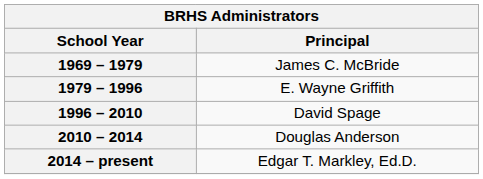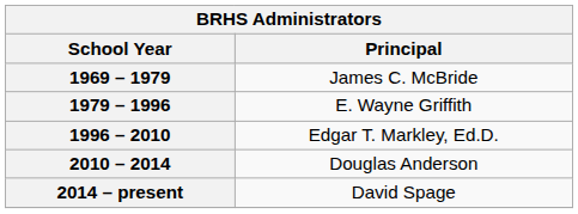 <table class="wikitable collapsible" style="width:500px;">
 <tr>
 <th colspan=3>BRHS Administrators</th>
 </tr>
 <tr style="background:#ccc; text-align:center;">
 <th><strong>School Year</strong></th>
 <th><strong>Principal</strong></th>
 </tr>
 <tr style="vertical-align:top; text-align:center;">
 <th>1969 – 1979</th>
 <td style="text-align:center;">James C. McBride</td>
 </tr>
 <tr style="vertical-align:top; text-align:center;">
 <th>1979 – 1996</th>
 <td style="text-align:center;">E. Wayne Griffith</td>
 </tr>
 <tr>
 <th>1996 – 2010</th>
-<td style="text-align:center;">David Spage</td>
+<td style="text-align:center;">Edgar T. Markley, Ed.D.</td>
 </tr>
 <tr style="vertical-align:top; text-align:center;">
 <th>2010 – 2014</th>
 <td style="text-align:center;">Douglas Anderson</td>
 </tr>
 <tr style="vertical-align:top; text-align:center;">
 <th>2014 – present</th>
-<td style="text-align:center;">Edgar T. Markley, Ed.D.</td>
+<td style="text-align:center;">David Spage</td>
 </tr>
 <tr style="vertical-align:top; text-align:center;">
 </tr>
 </table>
